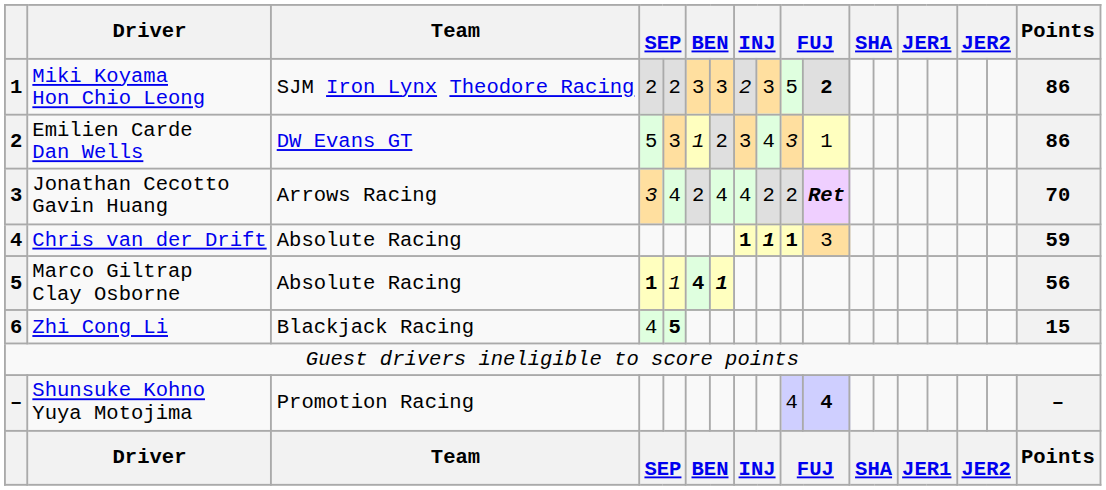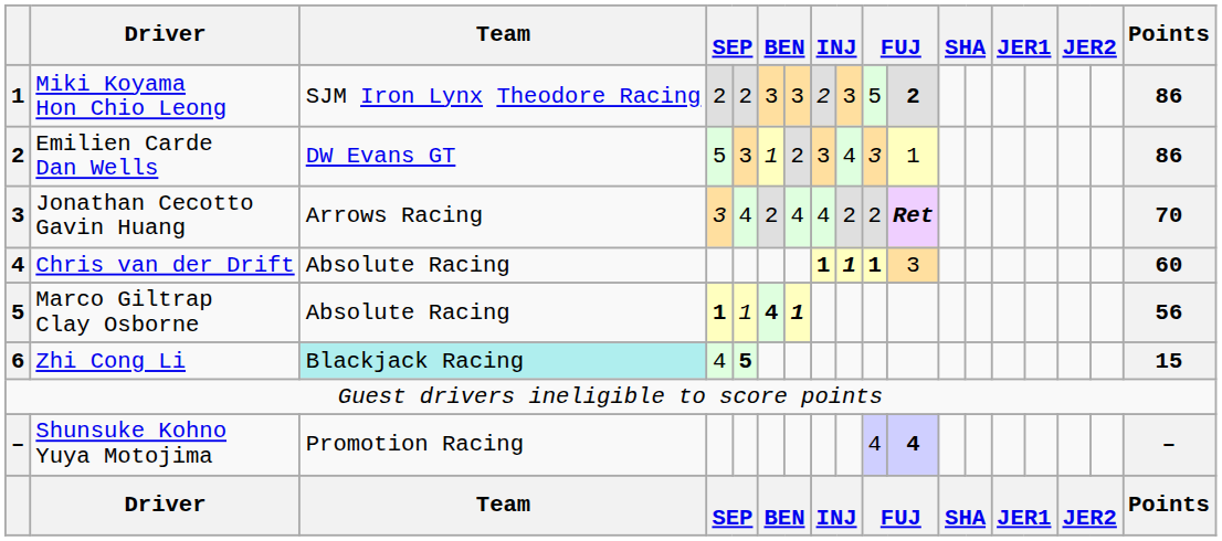 <table class="wikitable" style="font-size:85%; text-align:center">
 <tr>
 <th></th>
 <th>Driver</th>
 <th>Team</th>
 <th colspan="2"><br><a href='#'>SEP</a></th>
 <th colspan="2"><br><a href='#'>BEN</a></th>
 <th colspan="2"><br><a href='#'>INJ</a></th>
 <th colspan="2"><br><a href='#'>FUJ</a></th>
 <th colspan="2"><br><a href='#'>SHA</a></th>
 <th colspan="2"><br><a href='#'>JER1</a></th>
 <th colspan="2"><br><a href='#'>JER2</a></th>
 <th>Points</th>
 </tr>
 <tr>
 <th>1</th>
 <td align="left"> <a href='#'>Miki Koyama</a><br> <a href='#'>Hon Chio Leong</a></td>
 <td align="left"> SJM <a href='#'>Iron Lynx</a> <a href='#'>Theodore Racing</a></td>
 <td style="background:#dfdfdf">2</td>
 <td style="background:#dfdfdf">2</td>
 <td style="background:#ffdf9f">3</td>
 <td style="background:#ffdf9f">3</td>
 <td style="background:#dfdfdf"><em>2</em></td>
 <td style="background:#ffdf9f">3</td>
 <td style="background:#dfffdf">5</td>
 <td style="background:#dfdfdf"><strong>2</strong></td>
 <td></td>
 <td></td>
 <td></td>
 <td></td>
 <td></td>
 <td></td>
 <th>86</th>
 </tr>
 <tr>
 <th>2</th>
 <td align="left"> Emilien Carde<br> <a href='#'>Dan Wells</a></td>
 <td align="left"> <a href='#'>DW Evans GT</a></td>
 <td style="background:#dfffdf">5</td>
 <td style="background:#ffdf9f">3</td>
 <td style="background:#ffffbf"><em>1</em></td>
 <td style="background:#dfdfdf">2</td>
 <td style="background:#ffdf9f">3</td>
 <td style="background:#dfffdf">4</td>
 <td style="background:#ffdf9f"><em>3</em></td>
 <td style="background:#ffffbf">1</td>
 <td></td>
 <td></td>
 <td></td>
 <td></td>
 <td></td>
 <td></td>
 <th>86</th>
 </tr>
 <tr>
 <th>3</th>
 <td align="left"> Jonathan Cecotto<br> Gavin Huang</td>
 <td align="left"> Arrows Racing</td>
 <td style="background:#ffdf9f"><em>3</em></td>
 <td style="background:#dfffdf">4</td>
 <td style="background:#dfdfdf">2</td>
 <td style="background:#dfffdf">4</td>
 <td style="background:#dfffdf">4</td>
 <td style="background:#dfdfdf">2</td>
 <td style="background:#dfdfdf">2</td>
 <td style="background:#efcfff"><strong><em>Ret</em></strong></td>
 <td></td>
 <td></td>
 <td></td>
 <td></td>
 <td></td>
 <td></td>
 <th>70</th>
 </tr>
 <tr>
 <th>4</th>
 <td align="left"> <a href='#'>Chris van der Drift</a></td>
 <td align="left"> Absolute Racing</td>
 <td></td>
 <td></td>
 <td></td>
 <td></td>
 <td style="background:#ffffbf"><strong>1</strong></td>
 <td style="background:#ffffbf"><strong><em>1</em></strong></td>
 <td style="background:#ffffbf"><strong>1</strong></td>
 <td style="background:#ffdf9f">3</td>
 <td></td>
 <td></td>
 <td></td>
 <td></td>
 <td></td>
 <td></td>
-<th>59</th>
+<th>60</th>
 </tr>
 <tr>
 <th>5</th>
 <td align="left"> Marco Giltrap<br> Clay Osborne</td>
 <td align="left"> Absolute Racing</td>
 <td style="background:#ffffbf"><strong>1</strong></td>
 <td style="background:#ffffbf"><em>1</em></td>
 <td style="background:#dfffdf"><strong>4</strong></td>
 <td style="background:#ffffbf"><strong><em>1</em></strong></td>
 <td></td>
 <td></td>
 <td></td>
 <td></td>
 <td></td>
 <td></td>
 <td></td>
 <td></td>
 <td></td>
 <td></td>
 <th>56</th>
 </tr>
 <tr>
 <th>6</th>
 <td align="left"> <a href='#'>Zhi Cong Li</a></td>
-<td align="left"> Blackjack Racing</td>
+<td align="left" style="background: paleturquoise;"> Blackjack Racing</td>
 <td style="background:#dfffdf">4</td>
 <td style="background:#dfffdf"><strong>5</strong></td>
 <td></td>
 <td></td>
 <td></td>
 <td></td>
 <td></td>
 <td></td>
 <td></td>
 <td></td>
 <td></td>
 <td></td>
 <td></td>
 <td></td>
 <th>15</th>
 </tr>
 <tr>
 <td colspan="18"><em>Guest drivers ineligible to score points</em></td>
 </tr>
 <tr>
 <th>–</th>
 <td align="left"> <a href='#'>Shunsuke Kohno</a><br> Yuya Motojima</td>
 <td align="left"> Promotion Racing</td>
 <td></td>
 <td></td>
 <td></td>
 <td></td>
 <td></td>
 <td></td>
 <td style="background:#cfcfff">4</td>
 <td style="background:#cfcfff"><strong>4</strong></td>
 <td></td>
 <td></td>
 <td></td>
 <td></td>
 <td></td>
 <td></td>
 <th>–</th>
 </tr>
 <tr>
 <th></th>
 <th>Driver</th>
 <th>Team</th>
 <th colspan="2"><br><a href='#'>SEP</a></th>
 <th colspan="2"><br><a href='#'>BEN</a></th>
 <th colspan="2"><br><a href='#'>INJ</a></th>
 <th colspan="2"><br><a href='#'>FUJ</a></th>
 <th colspan="2"><br><a href='#'>SHA</a></th>
 <th colspan="2"><br><a href='#'>JER1</a></th>
 <th colspan="2"><br><a href='#'>JER2</a></th>
 <th>Points</th>
 </tr>
 </table>
